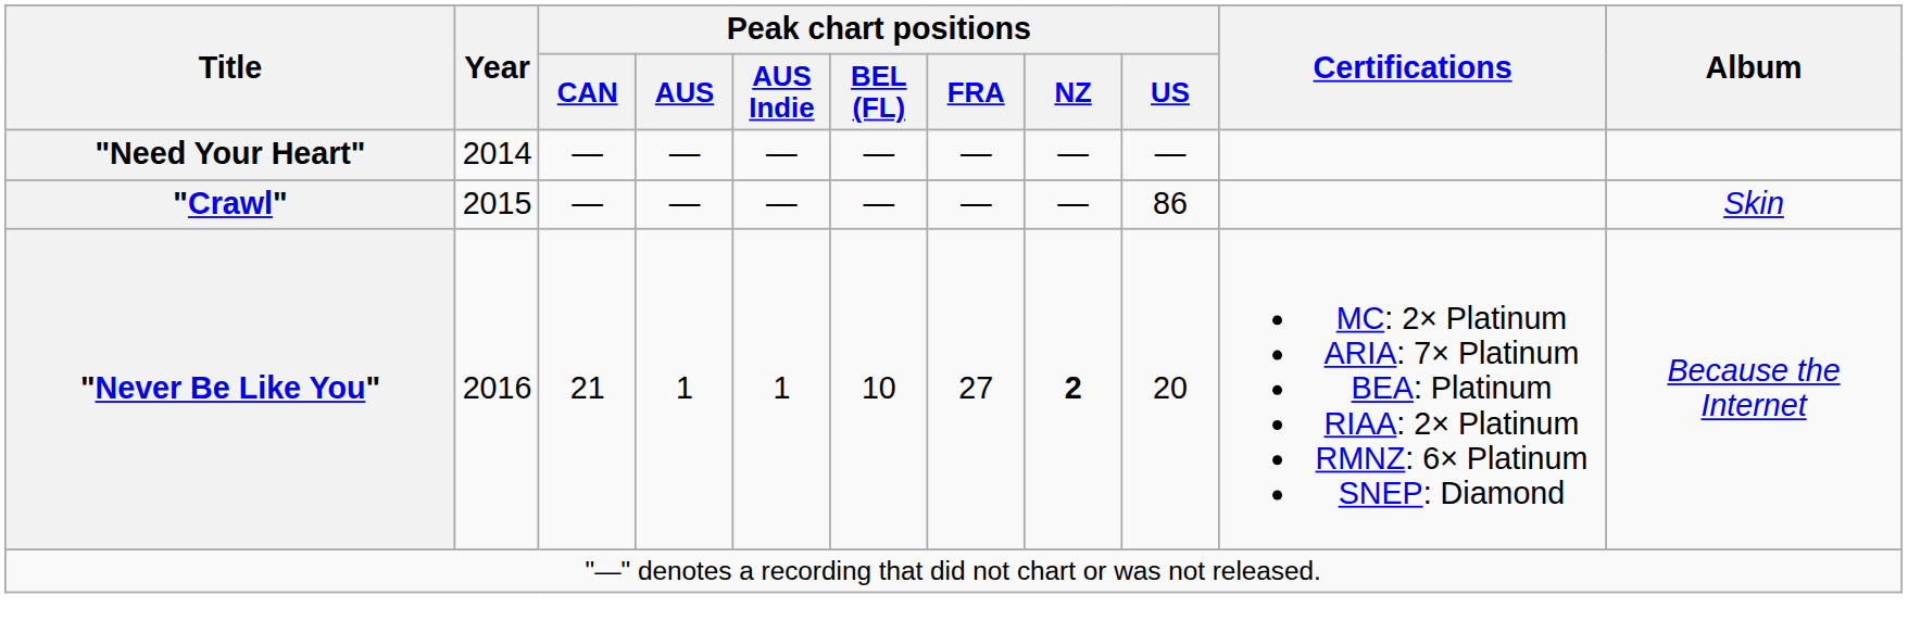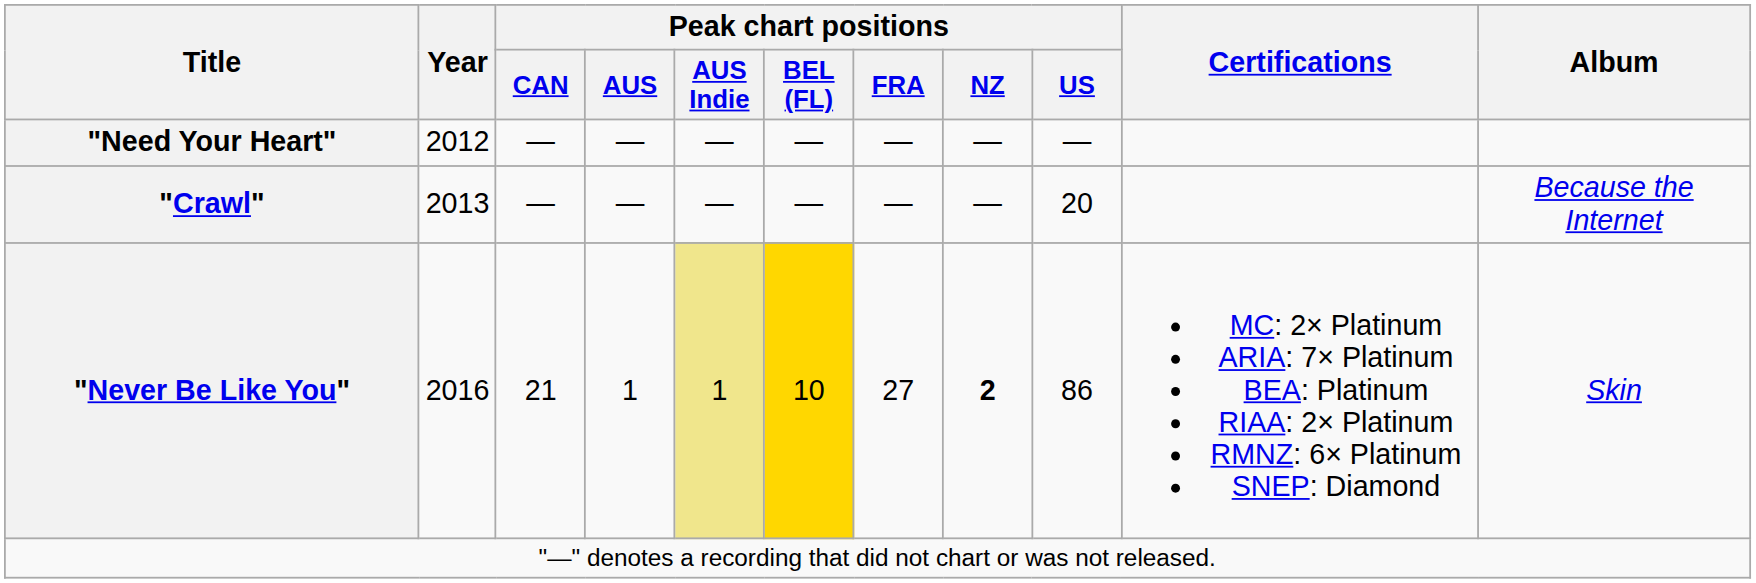 <table class="wikitable plainrowheaders" style="text-align:center;">
 <tr>
 <th scope="col" rowspan="2" style="width:14em;">Title</th>
 <th scope="col" rowspan="2">Year</th>
 <th scope="col" colspan="7">Peak chart positions</th>
 <th scope="col" rowspan="2" style="width:12em;"><a href='#'>Certifications</a></th>
 <th scope="col" rowspan="2" style="width:9em;">Album</th>
 </tr>
 <tr>
 <th scope="col" style="width:3em;font-size:90%;"><a href='#'>CAN</a><br></th>
 <th scope="col" style="width:3em;font-size:90%;"><a href='#'>AUS</a><br></th>
 <th scope="col" style="width:3em;font-size:90%;"><a href='#'>AUS<br>Indie</a><br></th>
 <th scope="col" style="width:3em;font-size:90%;"><a href='#'>BEL<br>(FL)</a><br></th>
 <th scope="col" style="width:3em;font-size:90%;"><a href='#'>FRA</a><br></th>
 <th scope="col" style="width:3em;font-size:90%;"><a href='#'>NZ</a><br></th>
 <th scope="col" style="width:3em;font-size:90%;"><a href='#'>US</a><br></th>
 </tr>
 <tr>
 <th scope="row">"Need Your Heart"<br></th>
-<td>2014</td>
+<td>2012</td>
 <td>—</td>
 <td>—</td>
 <td>—</td>
 <td>—</td>
 <td>—</td>
 <td>—</td>
 <td>—</td>
 <td></td>
 <td></td>
 </tr>
 <tr>
 <th scope="row">"<a href='#'>Crawl</a>"<br></th>
-<td>2015</td>
+<td>2013</td>
 <td>—</td>
 <td>—</td>
 <td>—</td>
 <td>—</td>
 <td>—</td>
 <td>—</td>
-<td>86</td>
+<td>20</td>
 <td></td>
-<td><em><a href='#'>Skin</a></em></td>
+<td><em><a href='#'>Because the Internet</a></em></td>
 </tr>
 <tr>
 <th scope="row">"<a href='#'>Never Be Like You</a>"<br></th>
 <td>2016</td>
 <td>21</td>
 <td>1</td>
-<td>1</td>
-<td>10</td>
+<td style="background: khaki;">1</td>
+<td style="background: gold;">10</td>
 <td>27</td>
 <td><strong>2</strong></td>
-<td>20</td>
+<td>86</td>
 <td><br><ul><li><a href='#'>MC</a>: 2× Platinum</li><li><a href='#'>ARIA</a>: 7× Platinum</li><li><a href='#'>BEA</a>: Platinum</li><li><a href='#'>RIAA</a>: 2× Platinum</li><li><a href='#'>RMNZ</a>: 6× Platinum</li><li><a href='#'>SNEP</a>: Diamond</li></ul></td>
-<td><em><a href='#'>Because the Internet</a></em></td>
+<td><em><a href='#'>Skin</a></em></td>
 </tr>
 <tr>
 <td colspan="14" style="font-size:85%">"—" denotes a recording that did not chart or was not released.</td>
 </tr>
 </table>
